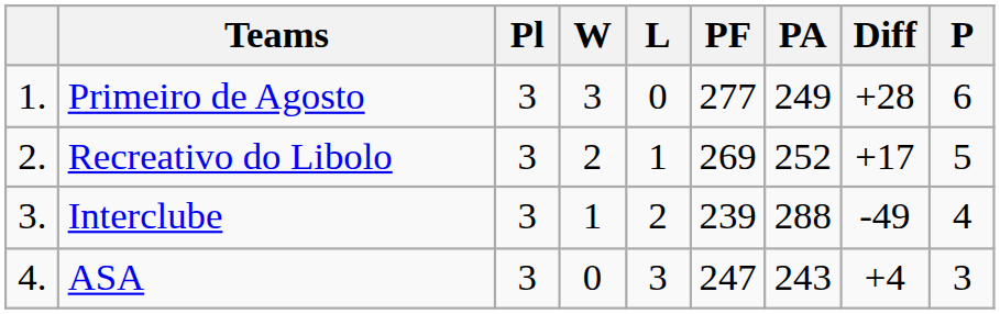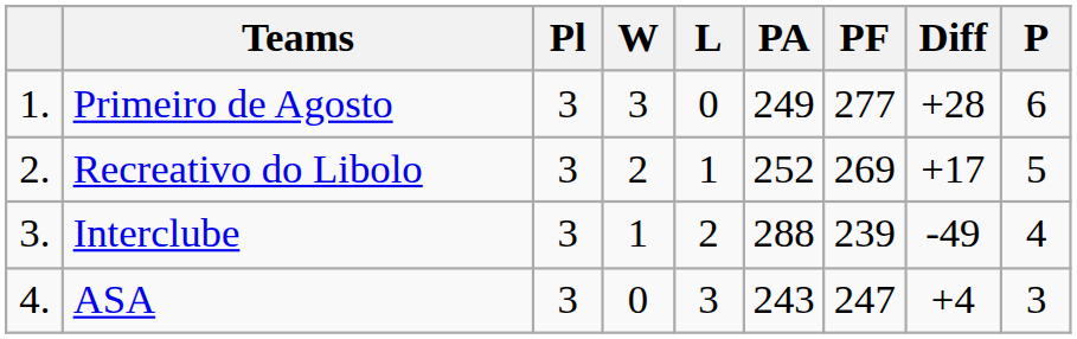 <table class="wikitable" style="text-align:center">
 <tr>
 <th width=15></th>
 <th width=175>Teams</th>
 <th width=20>Pl</th>
 <th width=20>W</th>
 <th width=20>L</th>
+<th width=20>PA</th>
 <th width=20>PF</th>
-<th width=20>PA</th>
 <th width=30>Diff</th>
 <th width=20>P</th>
 </tr>
 <tr>
 <td>1.</td>
 <td align=left><a href='#'>Primeiro de Agosto</a></td>
 <td>3</td>
 <td>3</td>
 <td>0</td>
+<td>249</td>
 <td>277</td>
-<td>249</td>
 <td>+28</td>
 <td>6</td>
 </tr>
 <tr>
 <td>2.</td>
 <td align=left><a href='#'>Recreativo do Libolo</a></td>
 <td>3</td>
 <td>2</td>
 <td>1</td>
+<td>252</td>
 <td>269</td>
-<td>252</td>
 <td>+17</td>
 <td>5</td>
 </tr>
 <tr>
 <td>3.</td>
 <td align=left><a href='#'>Interclube</a></td>
 <td>3</td>
 <td>1</td>
 <td>2</td>
+<td>288</td>
 <td>239</td>
-<td>288</td>
 <td>-49</td>
 <td>4</td>
 </tr>
 <tr>
 <td>4.</td>
 <td align=left><a href='#'>ASA</a></td>
 <td>3</td>
 <td>0</td>
 <td>3</td>
+<td>243</td>
 <td>247</td>
-<td>243</td>
 <td>+4</td>
 <td>3</td>
 </tr>
 </table>
